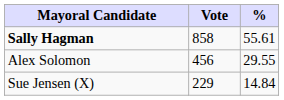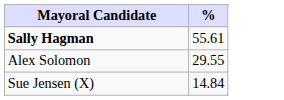 <table class="wikitable">
 <tr>
 <th style="background:#ddf; width:200px;">Mayoral Candidate</th>
-<th style="background:#ddf; width:50px;">Vote</th>
 <th style="background:#ddf; width:30px;">%</th>
 </tr>
 <tr>
 <td><strong>Sally Hagman</strong></td>
-<td>858</td>
 <td>55.61</td>
 </tr>
 <tr>
 <td>Alex Solomon</td>
-<td>456</td>
 <td>29.55</td>
 </tr>
 <tr>
 <td>Sue Jensen (X)</td>
-<td>229</td>
 <td>14.84</td>
 </tr>
 </table>
